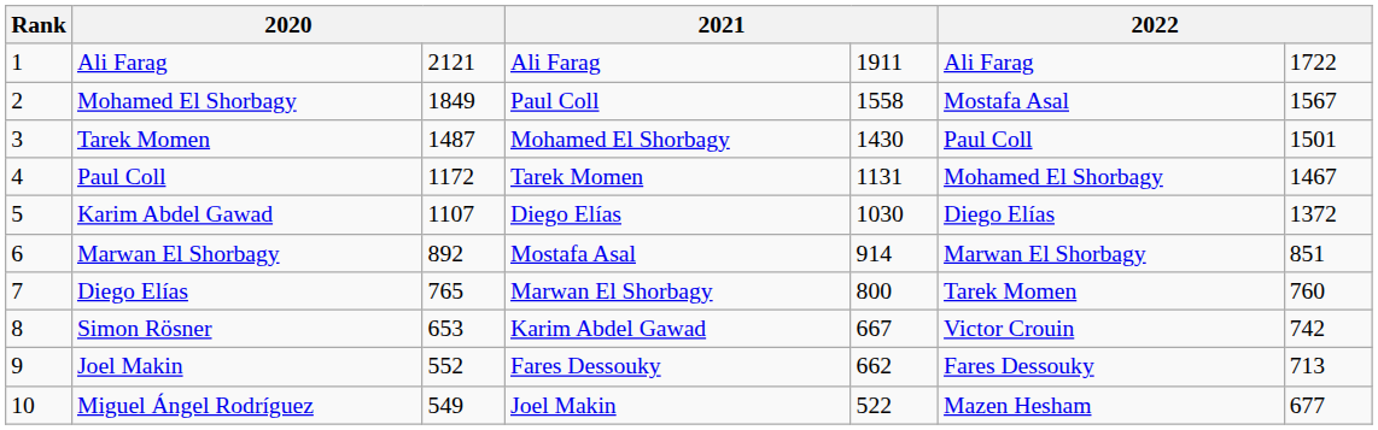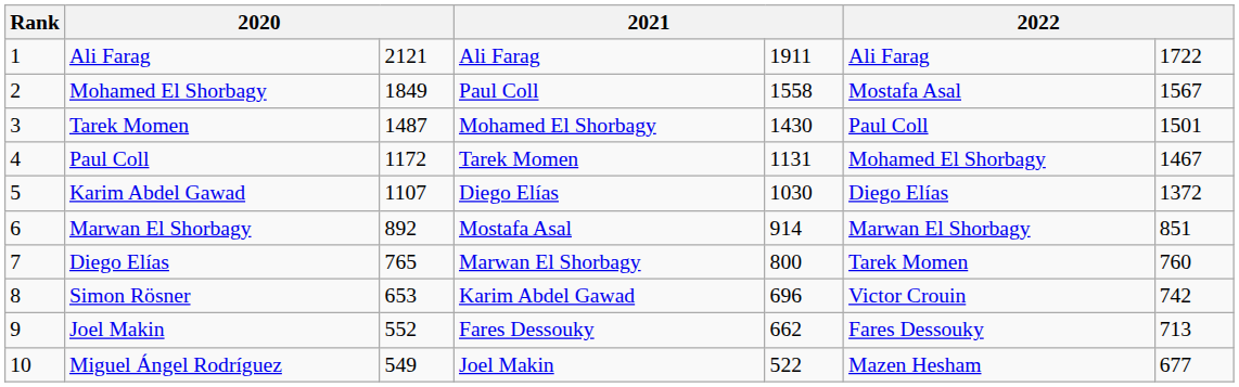 <table class=wikitable style="font-size:98%;">
 <tr>
 <th>Rank</th>
 <th colspan="2" style="width:280px;">2020</th>
 <th colspan="2" style="width:280px;">2021</th>
 <th colspan="2" style="width:280px;">2022</th>
 </tr>
 <tr>
 <td>1</td>
 <td> <a href='#'>Ali Farag</a></td>
 <td>2121</td>
 <td> <a href='#'>Ali Farag</a></td>
 <td>1911</td>
 <td> <a href='#'>Ali Farag</a></td>
 <td>1722</td>
 </tr>
 <tr>
 <td>2</td>
 <td> <a href='#'>Mohamed El Shorbagy</a></td>
 <td>1849</td>
 <td> <a href='#'>Paul Coll</a></td>
 <td>1558</td>
 <td> <a href='#'>Mostafa Asal</a></td>
 <td>1567</td>
 </tr>
 <tr>
 <td>3</td>
 <td> <a href='#'>Tarek Momen</a></td>
 <td>1487</td>
 <td> <a href='#'>Mohamed El Shorbagy</a></td>
 <td>1430</td>
 <td> <a href='#'>Paul Coll</a></td>
 <td>1501</td>
 </tr>
 <tr>
 <td>4</td>
 <td> <a href='#'>Paul Coll</a></td>
 <td>1172</td>
 <td> <a href='#'>Tarek Momen</a></td>
 <td>1131</td>
 <td> <a href='#'>Mohamed El Shorbagy</a></td>
 <td>1467</td>
 </tr>
 <tr>
 <td>5</td>
 <td> <a href='#'>Karim Abdel Gawad</a></td>
 <td>1107</td>
 <td> <a href='#'>Diego Elías</a></td>
 <td>1030</td>
 <td> <a href='#'>Diego Elías</a></td>
 <td>1372</td>
 </tr>
 <tr>
 <td>6</td>
 <td> <a href='#'>Marwan El Shorbagy</a></td>
 <td>892</td>
 <td> <a href='#'>Mostafa Asal</a></td>
 <td>914</td>
 <td> <a href='#'>Marwan El Shorbagy</a></td>
 <td>851</td>
 </tr>
 <tr>
 <td>7</td>
 <td> <a href='#'>Diego Elías</a></td>
 <td>765</td>
 <td> <a href='#'>Marwan El Shorbagy</a></td>
 <td>800</td>
 <td> <a href='#'>Tarek Momen</a></td>
 <td>760</td>
 </tr>
 <tr>
 <td>8</td>
 <td> <a href='#'>Simon Rösner</a></td>
 <td>653</td>
 <td> <a href='#'>Karim Abdel Gawad</a></td>
-<td>667</td>
+<td>696</td>
 <td> <a href='#'>Victor Crouin</a></td>
 <td>742</td>
 </tr>
 <tr>
 <td>9</td>
 <td> <a href='#'>Joel Makin</a></td>
 <td>552</td>
 <td> <a href='#'>Fares Dessouky</a></td>
 <td>662</td>
 <td> <a href='#'>Fares Dessouky</a></td>
 <td>713</td>
 </tr>
 <tr>
 <td>10</td>
 <td> <a href='#'>Miguel Ángel Rodríguez</a></td>
 <td>549</td>
 <td> <a href='#'>Joel Makin</a></td>
 <td>522</td>
 <td> <a href='#'>Mazen Hesham</a></td>
 <td>677</td>
 </tr>
 </table>
